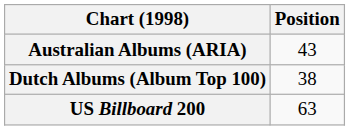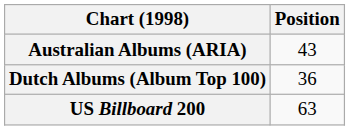 <table class="wikitable sortable plainrowheaders" style="text-align:center">
 <tr>
 <th scope="col">Chart (1998)</th>
 <th scope="col">Position</th>
 </tr>
 <tr>
 <th scope="row">Australian Albums (ARIA)</th>
 <td>43</td>
 </tr>
 <tr>
 <th scope="row">Dutch Albums (Album Top 100)</th>
-<td>38</td>
+<td>36</td>
 </tr>
 <tr>
 <th scope="row">US <em>Billboard</em> 200</th>
 <td>63</td>
 </tr>
 </table>
